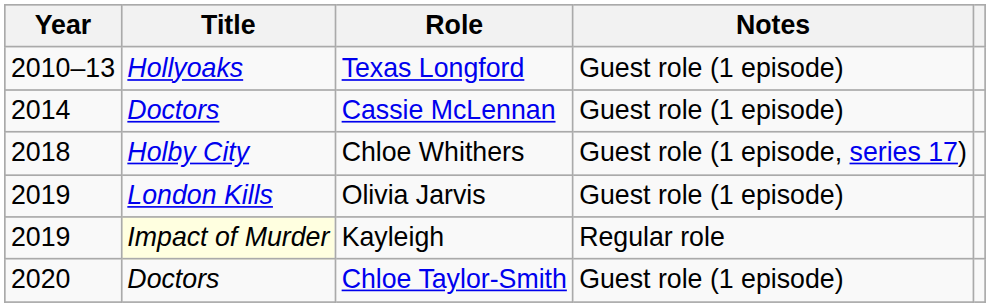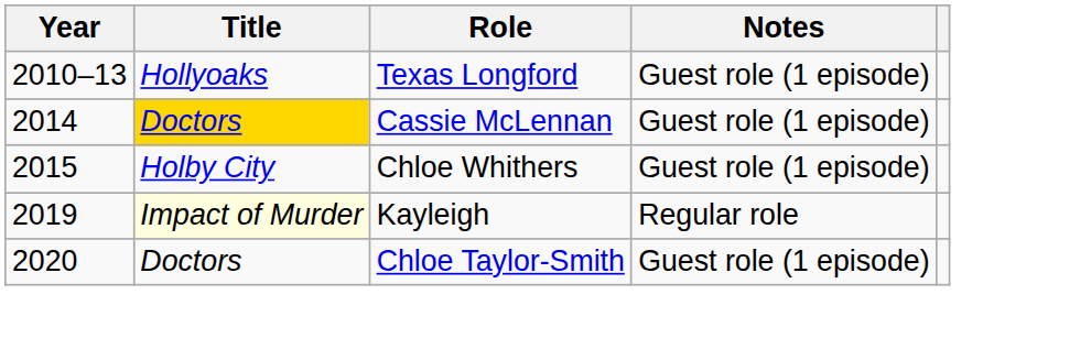 <table class="wikitable sortable plainrowheaders">
 <tr>
 <th scope="col">Year</th>
 <th scope="col">Title</th>
 <th scope="col">Role</th>
 <th scope="col" class="unsortable">Notes</th>
 <th scope="col" class="unsortable"></th>
 </tr>
 <tr>
 <td>2010–13</td>
 <td><em><a href='#'>Hollyoaks</a></em></td>
 <td><a href='#'>Texas Longford</a></td>
 <td>Guest role (1 episode)</td>
 <td style="text-align:center;"></td>
 </tr>
 <tr>
 <td>2014</td>
-<td><em><a href='#'>Doctors</a></em></td>
+<td style="background: gold;"><em><a href='#'>Doctors</a></em></td>
 <td><a href='#'>Cassie McLennan</a></td>
 <td>Guest role (1 episode)</td>
 <td style="text-align:center;"></td>
 </tr>
 <tr>
-<td>2018</td>
+<td>2015</td>
 <td><em><a href='#'>Holby City</a></em></td>
 <td>Chloe Whithers</td>
-<td>Guest role (1 episode, <a href='#'>series 17</a>)</td>
-<td style="text-align:center;"></td>
-</tr>
-<tr>
-<td>2019</td>
-<td><em><a href='#'>London Kills</a></em></td>
-<td>Olivia Jarvis</td>
 <td>Guest role (1 episode)</td>
 <td style="text-align:center;"></td>
 </tr>
 <tr>
 <td>2019</td>
 <td style="background: lightyellow;"><em>Impact of Murder</em></td>
 <td>Kayleigh</td>
 <td>Regular role</td>
 <td style="text-align:center;"></td>
 </tr>
 <tr>
 <td>2020</td>
 <td><em>Doctors</em></td>
 <td><a href='#'>Chloe Taylor-Smith</a></td>
 <td>Guest role (1 episode)</td>
 <td style="text-align:center;"></td>
 </tr>
 </table>
